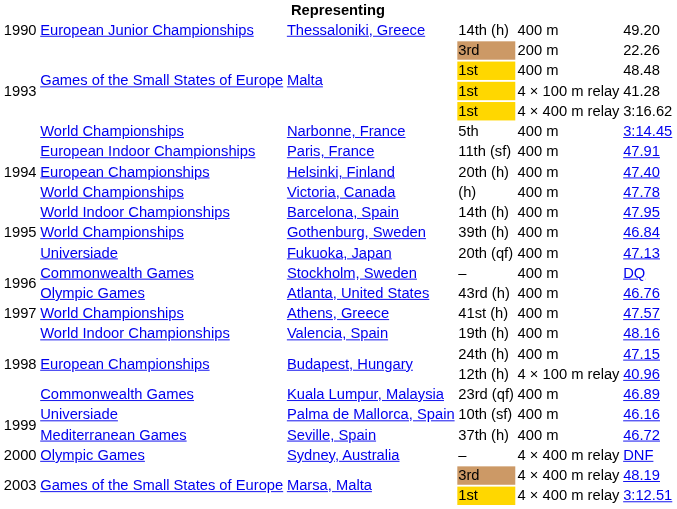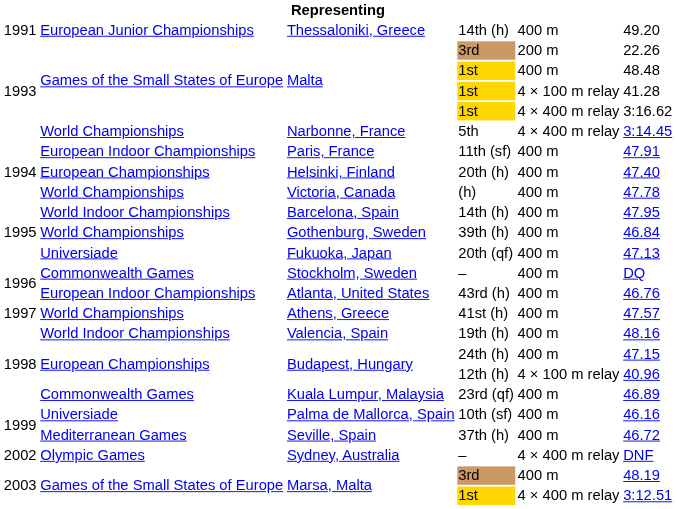 <table>
 <tr>
 <th colspan="6">Representing </th>
 </tr>
 <tr>
-<td>1990</td>
+<td>1991</td>
 <td><a href='#'>European Junior Championships</a></td>
 <td><a href='#'>Thessaloniki, Greece</a></td>
 <td>14th (h)</td>
 <td>400 m</td>
 <td>49.20</td>
 </tr>
 <tr>
 <td rowspan=5>1993</td>
 <td rowspan=4><a href='#'>Games of the Small States of Europe</a></td>
 <td rowspan=4><a href='#'>Malta</a></td>
 <td bgcolor=cc9966>3rd</td>
 <td>200 m</td>
 <td>22.26</td>
 </tr>
 <tr>
 <td bgcolor=gold>1st</td>
 <td>400 m</td>
 <td>48.48</td>
 </tr>
 <tr>
 <td bgcolor=gold>1st</td>
 <td>4 × 100 m relay</td>
 <td>41.28</td>
 </tr>
 <tr>
 <td bgcolor=gold>1st</td>
 <td>4 × 400 m relay</td>
 <td>3:16.62</td>
 </tr>
 <tr>
 <td><a href='#'>World Championships</a></td>
 <td><a href='#'>Narbonne, France</a></td>
 <td>5th</td>
-<td>400 m</td>
+<td>4 × 400 m relay</td>
 <td><a href='#'>3:14.45</a></td>
 </tr>
 <tr>
 <td rowspan=3>1994</td>
 <td><a href='#'>European Indoor Championships</a></td>
 <td><a href='#'>Paris, France</a></td>
 <td>11th (sf)</td>
 <td>400 m</td>
 <td><a href='#'>47.91</a></td>
 </tr>
 <tr>
 <td><a href='#'>European Championships</a></td>
 <td><a href='#'>Helsinki, Finland</a></td>
 <td>20th (h)</td>
 <td>400 m</td>
 <td><a href='#'>47.40</a></td>
 </tr>
 <tr>
 <td><a href='#'>World Championships</a></td>
 <td><a href='#'>Victoria, Canada</a></td>
 <td>(h)</td>
 <td>400 m</td>
 <td><a href='#'>47.78</a></td>
 </tr>
 <tr>
 <td rowspan=3>1995</td>
 <td><a href='#'>World Indoor Championships</a></td>
 <td><a href='#'>Barcelona, Spain</a></td>
 <td>14th (h)</td>
 <td>400 m</td>
 <td><a href='#'>47.95</a></td>
 </tr>
 <tr>
 <td><a href='#'>World Championships</a></td>
 <td><a href='#'>Gothenburg, Sweden</a></td>
 <td>39th (h)</td>
 <td>400 m</td>
 <td><a href='#'>46.84</a></td>
 </tr>
 <tr>
 <td><a href='#'>Universiade</a></td>
 <td><a href='#'>Fukuoka, Japan</a></td>
 <td>20th (qf)</td>
 <td>400 m</td>
 <td><a href='#'>47.13</a></td>
 </tr>
 <tr>
 <td rowspan=2>1996</td>
 <td><a href='#'>Commonwealth Games</a></td>
 <td><a href='#'>Stockholm, Sweden</a></td>
 <td>–</td>
 <td>400 m</td>
 <td><a href='#'>DQ</a></td>
 </tr>
 <tr>
-<td><a href='#'>Olympic Games</a></td>
+<td><a href='#'>European Indoor Championships</a></td>
 <td><a href='#'>Atlanta, United States</a></td>
 <td>43rd (h)</td>
 <td>400 m</td>
 <td><a href='#'>46.76</a></td>
 </tr>
 <tr>
 <td>1997</td>
 <td><a href='#'>World Championships</a></td>
 <td><a href='#'>Athens, Greece</a></td>
 <td>41st (h)</td>
 <td>400 m</td>
 <td><a href='#'>47.57</a></td>
 </tr>
 <tr>
 <td rowspan=4>1998</td>
 <td><a href='#'>World Indoor Championships</a></td>
 <td><a href='#'>Valencia, Spain</a></td>
 <td>19th (h)</td>
 <td>400 m</td>
 <td><a href='#'>48.16</a></td>
 </tr>
 <tr>
 <td rowspan=2><a href='#'>European Championships</a></td>
 <td rowspan=2><a href='#'>Budapest, Hungary</a></td>
 <td>24th (h)</td>
 <td>400 m</td>
 <td><a href='#'>47.15</a></td>
 </tr>
 <tr>
 <td>12th (h)</td>
 <td>4 × 100 m relay</td>
 <td><a href='#'>40.96</a></td>
 </tr>
 <tr>
 <td><a href='#'>Commonwealth Games</a></td>
 <td><a href='#'>Kuala Lumpur, Malaysia</a></td>
 <td>23rd (qf)</td>
 <td>400 m</td>
 <td><a href='#'>46.89</a></td>
 </tr>
 <tr>
 <td rowspan=2>1999</td>
 <td><a href='#'>Universiade</a></td>
 <td><a href='#'>Palma de Mallorca, Spain</a></td>
 <td>10th (sf)</td>
 <td>400 m</td>
 <td><a href='#'>46.16</a></td>
 </tr>
 <tr>
 <td><a href='#'>Mediterranean Games</a></td>
 <td><a href='#'>Seville, Spain</a></td>
 <td>37th (h)</td>
 <td>400 m</td>
 <td><a href='#'>46.72</a></td>
 </tr>
 <tr>
-<td>2000</td>
+<td>2002</td>
 <td><a href='#'>Olympic Games</a></td>
 <td><a href='#'>Sydney, Australia</a></td>
 <td>–</td>
 <td>4 × 400 m relay</td>
 <td><a href='#'>DNF</a></td>
 </tr>
 <tr>
 <td rowspan=2>2003</td>
 <td rowspan=2><a href='#'>Games of the Small States of Europe</a></td>
 <td rowspan=2><a href='#'>Marsa, Malta</a></td>
 <td bgcolor=cc9966>3rd</td>
-<td>4 × 400 m relay</td>
+<td>400 m</td>
 <td><a href='#'>48.19</a></td>
 </tr>
 <tr>
 <td bgcolor=gold>1st</td>
 <td>4 × 400 m relay</td>
 <td><a href='#'>3:12.51</a></td>
 </tr>
 </table>
